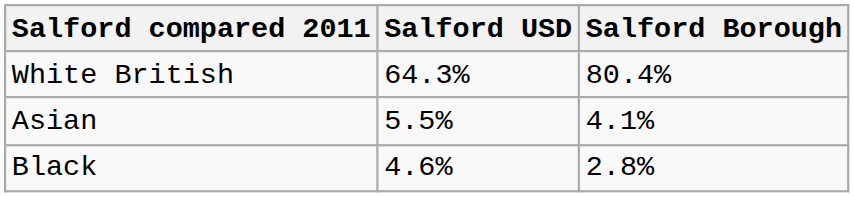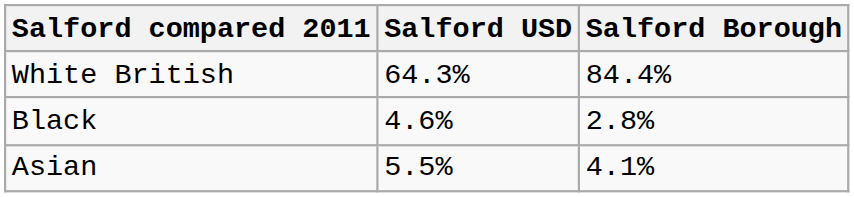 <table class="wikitable">
 <tr>
 <th>Salford compared 2011</th>
 <th>Salford USD</th>
 <th>Salford Borough</th>
 </tr>
 <tr>
 <td>White British</td>
 <td>64.3%</td>
-<td>80.4%</td>
+<td>84.4%</td>
+</tr>
+<tr>
+<td>Black</td>
+<td>4.6%</td>
+<td>2.8%</td>
 </tr>
 <tr>
 <td>Asian</td>
 <td>5.5%</td>
 <td>4.1%</td>
 </tr>
-<tr>
-<td>Black</td>
-<td>4.6%</td>
-<td>2.8%</td>
-</tr>
 </table>
